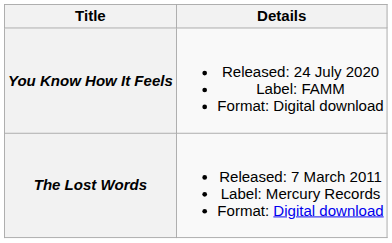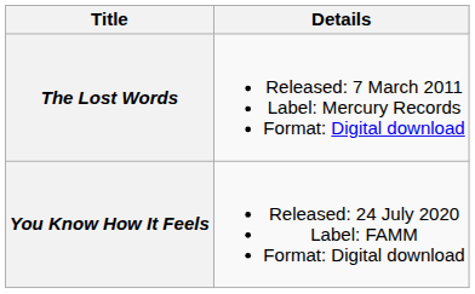 <table class="wikitable plainrowheaders" style="text-align:center;">
 <tr>
 <th scope="col">Title</th>
 <th scope="col">Details</th>
 </tr>
 <tr>
+<th scope="row"><em>The Lost Words</em></th>
+<td><br><ul><li>Released: 7 March 2011</li><li>Label: Mercury Records</li><li>Format: <a href='#'>Digital download</a></li></ul></td>
+</tr>
+<tr>
 <th scope="row"><em>You Know How It Feels</em></th>
 <td><br><ul><li>Released: 24 July 2020</li><li>Label: FAMM</li><li>Format: Digital download</li></ul></td>
 </tr>
-<tr>
-<th scope="row"><em>The Lost Words</em></th>
-<td><br><ul><li>Released: 7 March 2011</li><li>Label: Mercury Records</li><li>Format: <a href='#'>Digital download</a></li></ul></td>
-</tr>
 </table>
